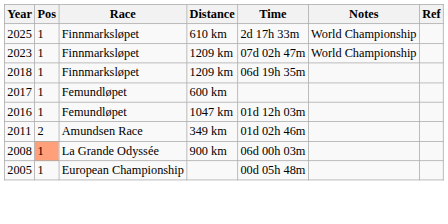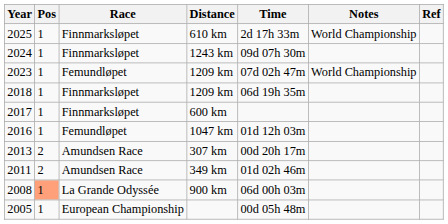 <table class="wikitable">
 <tr>
 <th>Year</th>
 <th>Pos</th>
 <th>Race</th>
 <th>Distance</th>
 <th>Time</th>
 <th>Notes</th>
 <th>Ref</th>
 </tr>
 <tr>
 <td>2025</td>
 <td>1</td>
 <td>Finnmarksløpet</td>
 <td>610 km</td>
 <td>2d 17h 33m</td>
 <td>World Championship</td>
 <td></td>
 </tr>
 <tr>
+<td>2024</td>
+<td>1</td>
+<td>Finnmarksløpet</td>
+<td>1243 km</td>
+<td>09d 07h 30m</td>
+<td></td>
+<td></td>
+</tr>
+<tr>
 <td>2023</td>
 <td>1</td>
-<td>Finnmarksløpet</td>
+<td>Femundløpet</td>
 <td>1209 km</td>
 <td>07d 02h 47m</td>
 <td>World Championship</td>
 <td></td>
 </tr>
 <tr>
 <td>2018</td>
 <td>1</td>
 <td>Finnmarksløpet</td>
 <td>1209 km</td>
 <td>06d 19h 35m</td>
 <td></td>
 <td></td>
 </tr>
 <tr>
 <td>2017</td>
 <td>1</td>
-<td>Femundløpet</td>
+<td>Finnmarksløpet</td>
 <td>600 km</td>
 <td></td>
 <td></td>
 <td></td>
 </tr>
 <tr>
 <td>2016</td>
 <td>1</td>
 <td>Femundløpet</td>
 <td>1047 km</td>
 <td>01d 12h 03m</td>
+<td></td>
+<td></td>
+</tr>
+<tr>
+<td>2013</td>
+<td>2</td>
+<td>Amundsen Race</td>
+<td>307 km</td>
+<td>00d 20h 17m</td>
 <td></td>
 <td></td>
 </tr>
 <tr>
 <td>2011</td>
 <td>2</td>
 <td>Amundsen Race</td>
 <td>349 km</td>
 <td>01d 02h 46m</td>
 <td></td>
 <td></td>
 </tr>
 <tr>
 <td>2008</td>
 <td style="background: lightsalmon;">1</td>
 <td>La Grande Odyssée</td>
 <td>900 km</td>
 <td>06d 00h 03m</td>
 <td></td>
 <td></td>
 </tr>
 <tr>
 <td>2005</td>
 <td>1</td>
 <td>European Championship</td>
 <td></td>
 <td>00d 05h 48m</td>
 <td></td>
 <td></td>
 </tr>
 </table>
